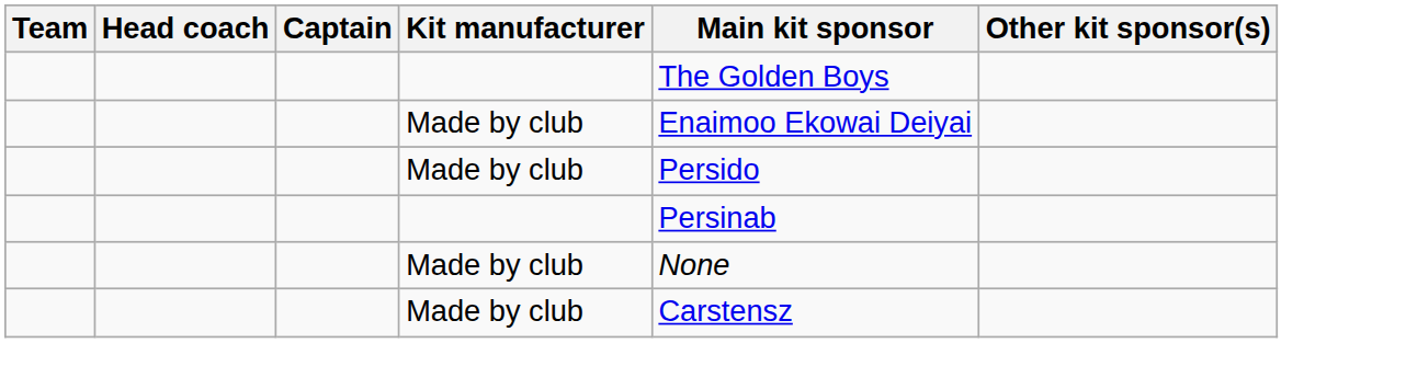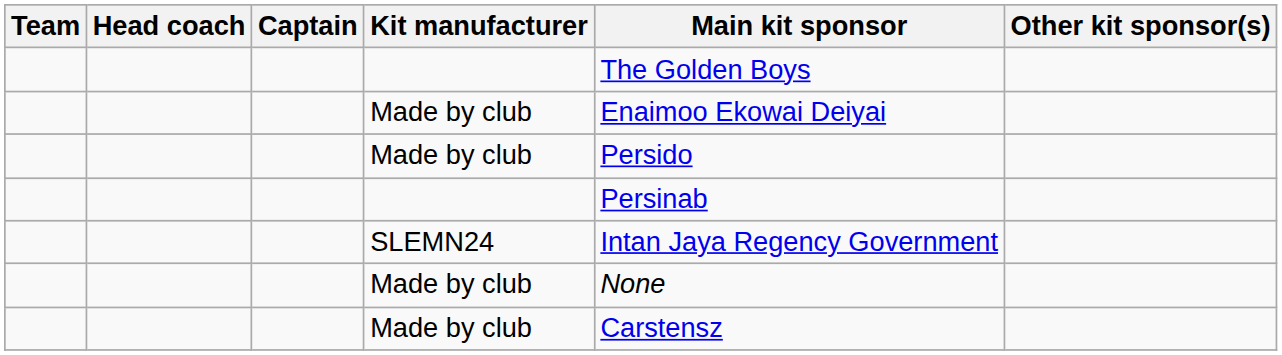 <table class="wikitable">
 <tr>
 <th>Team</th>
 <th>Head coach</th>
 <th>Captain</th>
 <th class="nowrap">Kit manufacturer</th>
 <th>Main kit sponsor</th>
 <th>Other kit sponsor(s)</th>
 </tr>
 <tr>
 <td></td>
 <td></td>
 <td></td>
 <td></td>
 <td><a href='#'>The Golden Boys</a></td>
 <td></td>
 </tr>
 <tr>
 <td></td>
 <td></td>
 <td></td>
 <td> Made by club</td>
 <td><a href='#'>Enaimoo Ekowai Deiyai</a></td>
 <td></td>
 </tr>
 <tr>
 <td></td>
 <td></td>
 <td></td>
 <td> Made by club</td>
 <td><a href='#'>Persido</a></td>
 <td></td>
 </tr>
 <tr>
 <td></td>
 <td></td>
 <td></td>
 <td></td>
 <td><a href='#'>Persinab</a></td>
 <td></td>
 </tr>
 <tr>
 <td></td>
 <td></td>
 <td></td>
+<td> SLEMN24</td>
+<td><a href='#'>Intan Jaya Regency Government</a></td>
+<td></td>
+</tr>
+<tr>
+<td></td>
+<td></td>
+<td></td>
 <td> Made by club</td>
 <td><em>None</em></td>
 <td></td>
 </tr>
 <tr>
 <td></td>
 <td></td>
 <td></td>
 <td> Made by club</td>
 <td><a href='#'>Carstensz</a></td>
 <td></td>
 </tr>
 </table>
